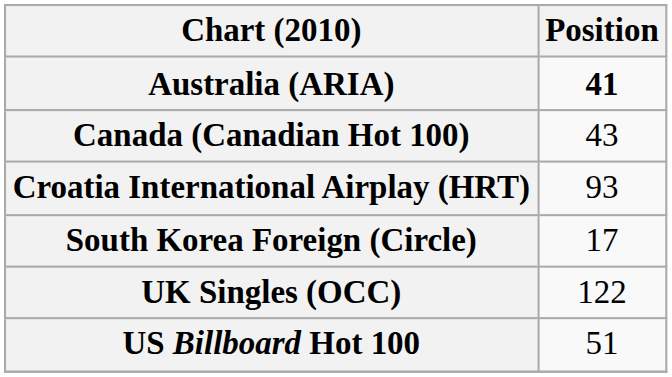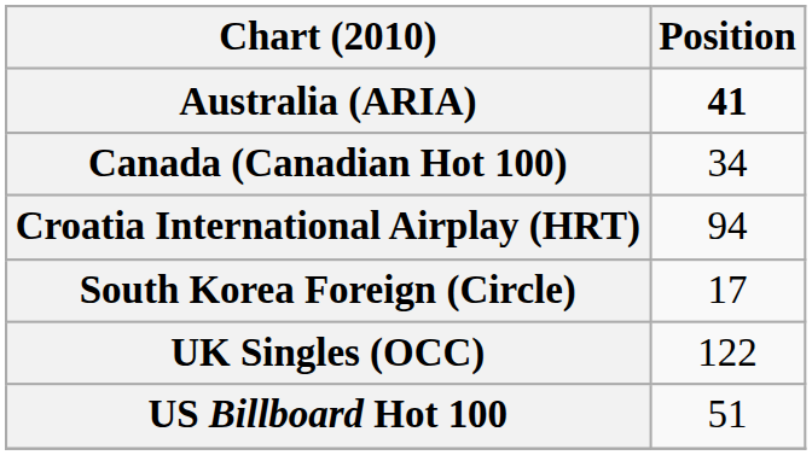 <table class="wikitable sortable plainrowheaders" style="text-align:center">
 <tr>
 <th scope="col">Chart (2010)</th>
 <th scope="col">Position</th>
 </tr>
 <tr>
 <th scope="row">Australia (ARIA)</th>
 <td><strong>41</strong></td>
 </tr>
 <tr>
 <th scope="row">Canada (Canadian Hot 100)</th>
-<td>43</td>
+<td>34</td>
 </tr>
 <tr>
 <th scope="row">Croatia International Airplay (HRT)</th>
-<td>93</td>
+<td>94</td>
 </tr>
 <tr>
 <th scope="row">South Korea Foreign (Circle)</th>
 <td>17</td>
 </tr>
 <tr>
 <th scope="row">UK Singles (OCC)</th>
 <td>122</td>
 </tr>
 <tr>
 <th scope="row">US <em>Billboard</em> Hot 100</th>
 <td>51</td>
 </tr>
 <tr>
 </tr>
 </table>
